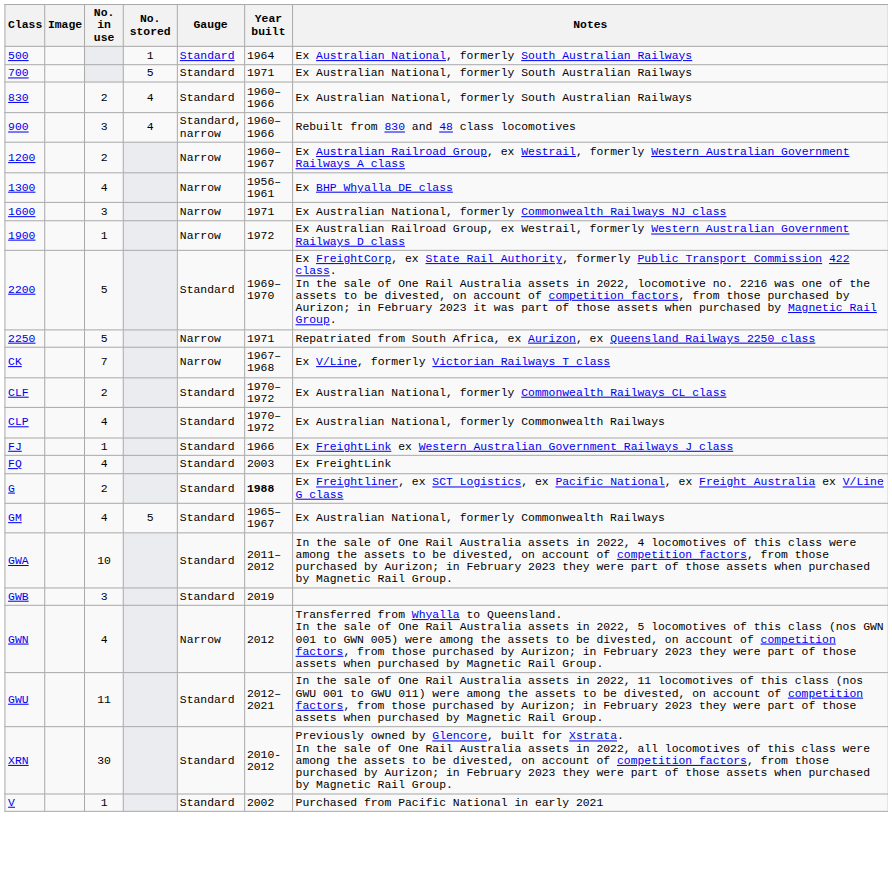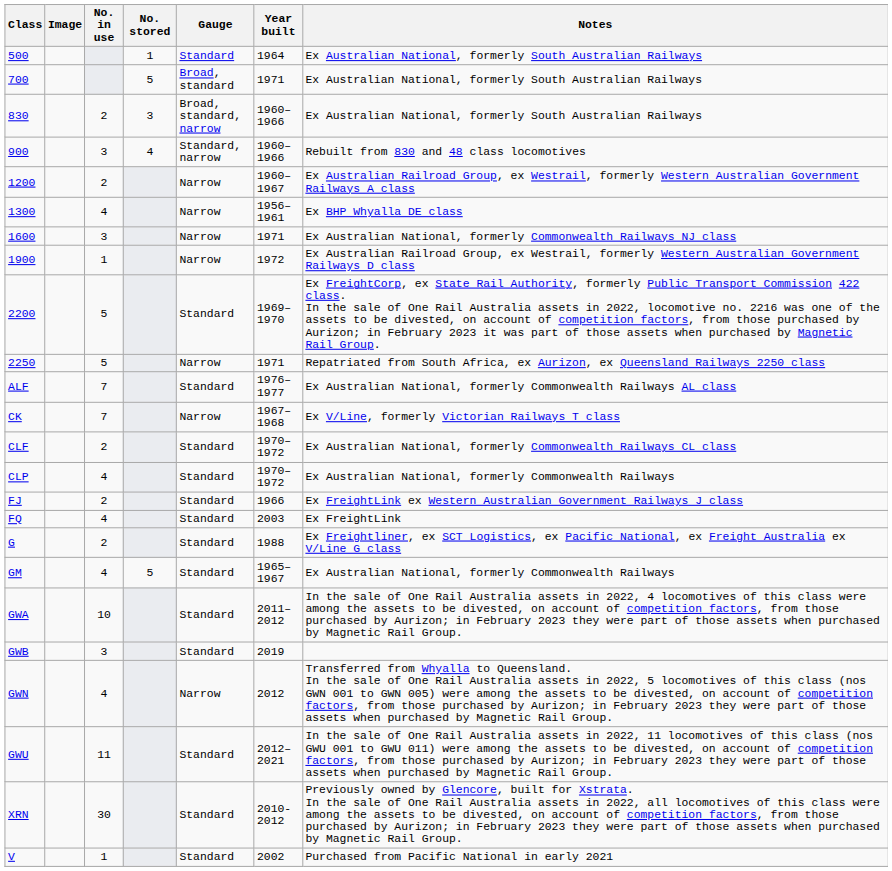 <table class="wikitable sortable floatleft mw-collapsible mw-collapsed" border= "1" style= "width:98%; font-size: 86%; margin-left:2em; margin-right:2em; margin-bottom:2em">
 <tr>
 <th scope="col">Class</th>
 <th scope="col">Image</th>
 <th scope="col">No. in use</th>
 <th scope="col">No. stored</th>
 <th scope="col">Gauge</th>
 <th scope="col">Year built</th>
 <th scope="col">Notes</th>
 </tr>
 <tr>
 <td><a href='#'>500</a></td>
 <td></td>
 <td style="background: #eaecf0;"></td>
 <td style="text-align: center;">1</td>
 <td><a href='#'>Standard</a></td>
 <td>1964</td>
 <td>Ex <a href='#'>Australian National</a>, formerly <a href='#'>South Australian Railways</a></td>
 </tr>
 <tr>
 <td><a href='#'>700</a></td>
 <td></td>
 <td style="background: #eaecf0;"></td>
 <td style="text-align: center;">5</td>
-<td>Standard</td>
+<td><a href='#'>Broad</a>, standard</td>
 <td>1971</td>
 <td>Ex Australian National, formerly South Australian Railways</td>
 </tr>
 <tr>
 <td><a href='#'>830</a></td>
 <td></td>
 <td style="text-align: center;">2</td>
-<td style="text-align: center;">4</td>
-<td>Standard</td>
+<td style="text-align: center;">3</td>
+<td>Broad,<br>standard,<br><a href='#'>narrow</a></td>
 <td>1960–<br>1966</td>
 <td>Ex Australian National, formerly South Australian Railways</td>
 </tr>
 <tr>
 <td><a href='#'>900</a></td>
 <td></td>
 <td style="text-align: center;">3</td>
 <td style="text-align: center;">4</td>
 <td>Standard,<br>narrow</td>
 <td>1960–<br>1966</td>
 <td>Rebuilt from <a href='#'>830</a> and <a href='#'>48</a> class locomotives</td>
 </tr>
 <tr>
 <td><a href='#'>1200</a></td>
 <td></td>
 <td style="text-align: center;">2</td>
 <td style="background: #eaecf0;"></td>
 <td>Narrow</td>
 <td>1960–<br>1967</td>
 <td>Ex <a href='#'>Australian Railroad Group</a>, ex <a href='#'>Westrail</a>, formerly <a href='#'>Western Australian Government Railways A class</a></td>
 </tr>
 <tr>
 <td><a href='#'>1300</a></td>
 <td></td>
 <td style="text-align: center;">4</td>
 <td style="background: #eaecf0;"></td>
 <td>Narrow</td>
 <td>1956–<br>1961</td>
 <td>Ex <a href='#'>BHP Whyalla DE class</a></td>
 </tr>
 <tr>
 <td><a href='#'>1600</a></td>
 <td></td>
 <td style="text-align: center;">3</td>
 <td style="background: #eaecf0;"></td>
 <td>Narrow</td>
 <td>1971</td>
 <td>Ex Australian National, formerly <a href='#'>Commonwealth Railways NJ class</a></td>
 </tr>
 <tr>
 <td><a href='#'>1900</a></td>
 <td></td>
 <td style="text-align: center;">1</td>
 <td style="background: #eaecf0;"></td>
 <td>Narrow</td>
 <td>1972</td>
 <td>Ex Australian Railroad Group, ex Westrail, formerly <a href='#'>Western Australian Government Railways D class</a></td>
 </tr>
 <tr>
 <td><a href='#'>2200</a></td>
 <td></td>
 <td style="text-align: center;">5</td>
 <td style="background: #eaecf0;"></td>
 <td>Standard</td>
 <td>1969–<br>1970</td>
 <td>Ex <a href='#'>FreightCorp</a>, ex <a href='#'>State Rail Authority</a>, formerly <a href='#'>Public Transport Commission</a> <a href='#'>422 class</a>.<br>In the sale of One Rail Australia assets in 2022, locomotive no. 2216 was one of the assets to be divested, on account of <a href='#'>competition factors</a>, from those purchased by Aurizon; in February 2023 it was part of those assets when purchased by <a href='#'>Magnetic Rail Group</a>.</td>
 </tr>
 <tr>
 <td><a href='#'>2250</a></td>
 <td></td>
 <td style="text-align: center;">5</td>
 <td style="background: #eaecf0;"></td>
 <td>Narrow</td>
 <td>1971</td>
 <td>Repatriated from South Africa, ex <a href='#'>Aurizon</a>, ex <a href='#'>Queensland Railways 2250 class</a></td>
 </tr>
 <tr>
+<td><a href='#'>ALF</a></td>
+<td></td>
+<td style="text-align: center;">7</td>
+<td style="background: #eaecf0;"></td>
+<td>Standard</td>
+<td>1976–<br>1977</td>
+<td>Ex Australian National, formerly Commonwealth Railways <a href='#'>AL class</a></td>
+</tr>
+<tr>
 <td><a href='#'>CK</a></td>
 <td></td>
 <td style="text-align: center;">7</td>
 <td style="background: #eaecf0;"></td>
 <td>Narrow</td>
 <td>1967–<br>1968</td>
 <td>Ex <a href='#'>V/Line</a>, formerly <a href='#'>Victorian Railways T class</a></td>
 </tr>
 <tr>
 <td><a href='#'>CLF</a></td>
 <td></td>
 <td style="text-align: center;">2</td>
 <td style="background: #eaecf0;"></td>
 <td>Standard</td>
 <td>1970–<br>1972</td>
 <td>Ex Australian National, formerly <a href='#'>Commonwealth Railways CL class</a></td>
 </tr>
 <tr>
 <td><a href='#'>CLP</a></td>
 <td></td>
 <td style="text-align: center;">4</td>
 <td style="background: #eaecf0;"></td>
 <td>Standard</td>
 <td>1970–<br>1972</td>
 <td>Ex Australian National, formerly Commonwealth Railways</td>
 </tr>
 <tr>
 <td><a href='#'>FJ</a></td>
 <td></td>
-<td style="text-align: center;">1</td>
+<td style="text-align: center;">2</td>
 <td style="background: #eaecf0;"></td>
 <td>Standard</td>
 <td>1966</td>
 <td>Ex <a href='#'>FreightLink</a> ex <a href='#'>Western Australian Government Railways J class</a></td>
 </tr>
 <tr>
 <td><a href='#'>FQ</a></td>
 <td></td>
 <td style="text-align: center;">4</td>
 <td style="background: #eaecf0;"></td>
 <td>Standard</td>
 <td>2003</td>
 <td>Ex FreightLink</td>
 </tr>
 <tr>
 <td><a href='#'>G</a></td>
 <td></td>
 <td style="text-align: center;">2</td>
 <td style="background: #eaecf0;"></td>
 <td>Standard</td>
-<td><strong>1988</strong></td>
+<td>1988</td>
 <td>Ex <a href='#'>Freightliner</a>, ex <a href='#'>SCT Logistics</a>, ex <a href='#'>Pacific National</a>, ex <a href='#'>Freight Australia</a> ex <a href='#'>V/Line G class</a></td>
 </tr>
 <tr>
 <td><a href='#'>GM</a></td>
 <td></td>
 <td style="text-align: center;">4</td>
 <td style="text-align: center;">5</td>
 <td>Standard</td>
 <td>1965–<br>1967</td>
 <td>Ex Australian National, formerly Commonwealth Railways</td>
 </tr>
 <tr>
 <td><a href='#'>GWA</a></td>
 <td></td>
 <td style="text-align: center;">10</td>
 <td style="background: #eaecf0;"></td>
 <td>Standard</td>
 <td>2011–<br>2012</td>
 <td>In the sale of One Rail Australia assets in 2022, 4 locomotives of this class were among the assets to be divested, on account of <a href='#'>competition factors</a>, from those purchased by Aurizon; in February 2023 they were part of those assets when purchased by Magnetic Rail Group.</td>
 </tr>
 <tr>
 <td><a href='#'>GWB</a></td>
 <td style="text-align: center;"><br> </td>
 <td style="text-align: center;">3</td>
 <td style="background: #eaecf0;"></td>
 <td>Standard</td>
 <td>2019</td>
 <td></td>
 </tr>
 <tr>
 <td><a href='#'>GWN</a></td>
 <td></td>
 <td style="text-align: center;">4</td>
 <td style="background: #eaecf0;"></td>
 <td>Narrow</td>
 <td>2012</td>
 <td>Transferred from <a href='#'>Whyalla</a> to Queensland.<br>In the sale of One Rail Australia assets in 2022, 5 locomotives of this class (nos GWN 001 to GWN 005) were among the assets to be divested, on account of <a href='#'>competition factors</a>, from those purchased by Aurizon; in February 2023 they were part of those assets when purchased by Magnetic Rail Group.</td>
 </tr>
 <tr>
 <td><a href='#'>GWU</a></td>
 <td></td>
 <td style="text-align: center;">11</td>
 <td style="background: #eaecf0;"></td>
 <td>Standard</td>
 <td>2012–<br>2021</td>
 <td>In the sale of One Rail Australia assets in 2022, 11 locomotives of this class (nos GWU 001 to GWU 011) were among the assets to be divested, on account of <a href='#'>competition factors</a>, from those purchased by Aurizon; in February 2023 they were part of those assets when purchased by Magnetic Rail Group.</td>
 </tr>
 <tr>
 <td><a href='#'>XRN</a></td>
 <td></td>
 <td style="text-align: center;">30</td>
 <td style="background: #eaecf0;"></td>
 <td>Standard</td>
 <td>2010-<br>2012</td>
 <td>Previously owned by <a href='#'>Glencore</a>, built for <a href='#'>Xstrata</a>.<br>In the sale of One Rail Australia assets in 2022, all locomotives of this class were among the assets to be divested, on account of <a href='#'>competition factors</a>, from those purchased by Aurizon; in February 2023 they were part of those assets when purchased by Magnetic Rail Group.</td>
 </tr>
 <tr>
 <td><a href='#'>V</a> </td>
 <td></td>
 <td style="text-align: center;">1</td>
 <td style="background: #eaecf0;"></td>
 <td>Standard</td>
 <td>2002</td>
 <td>Purchased from Pacific National in early 2021</td>
 </tr>
 </table>
